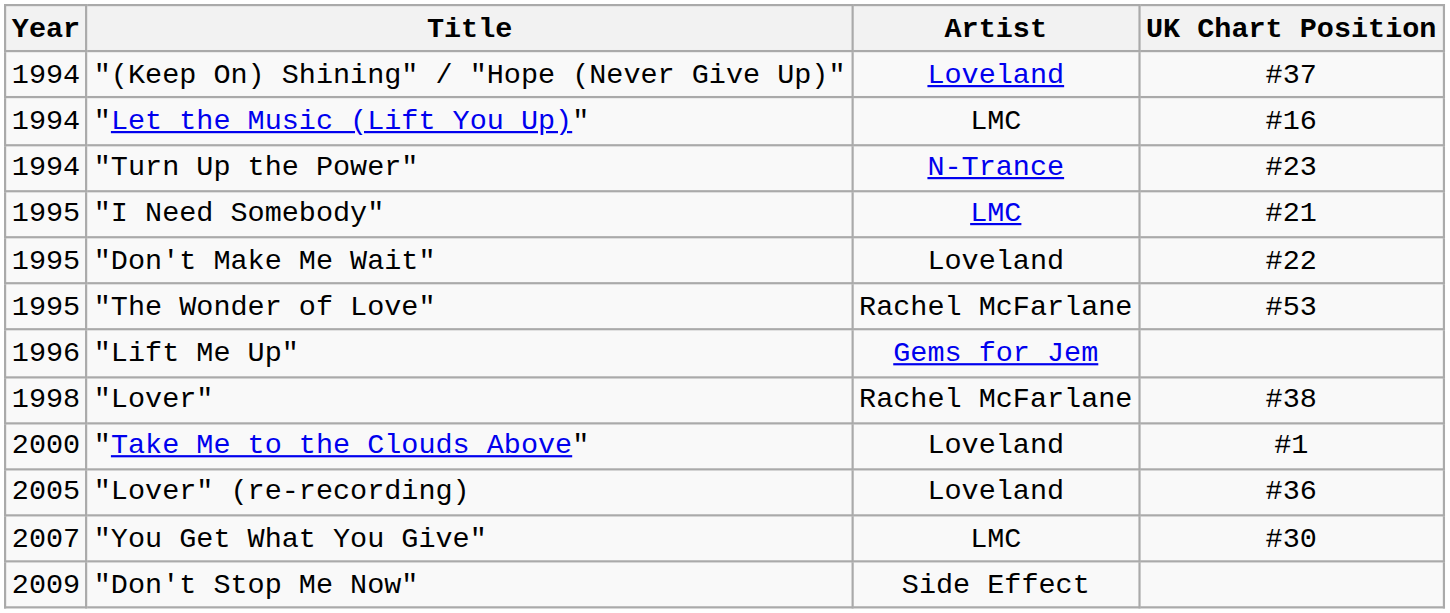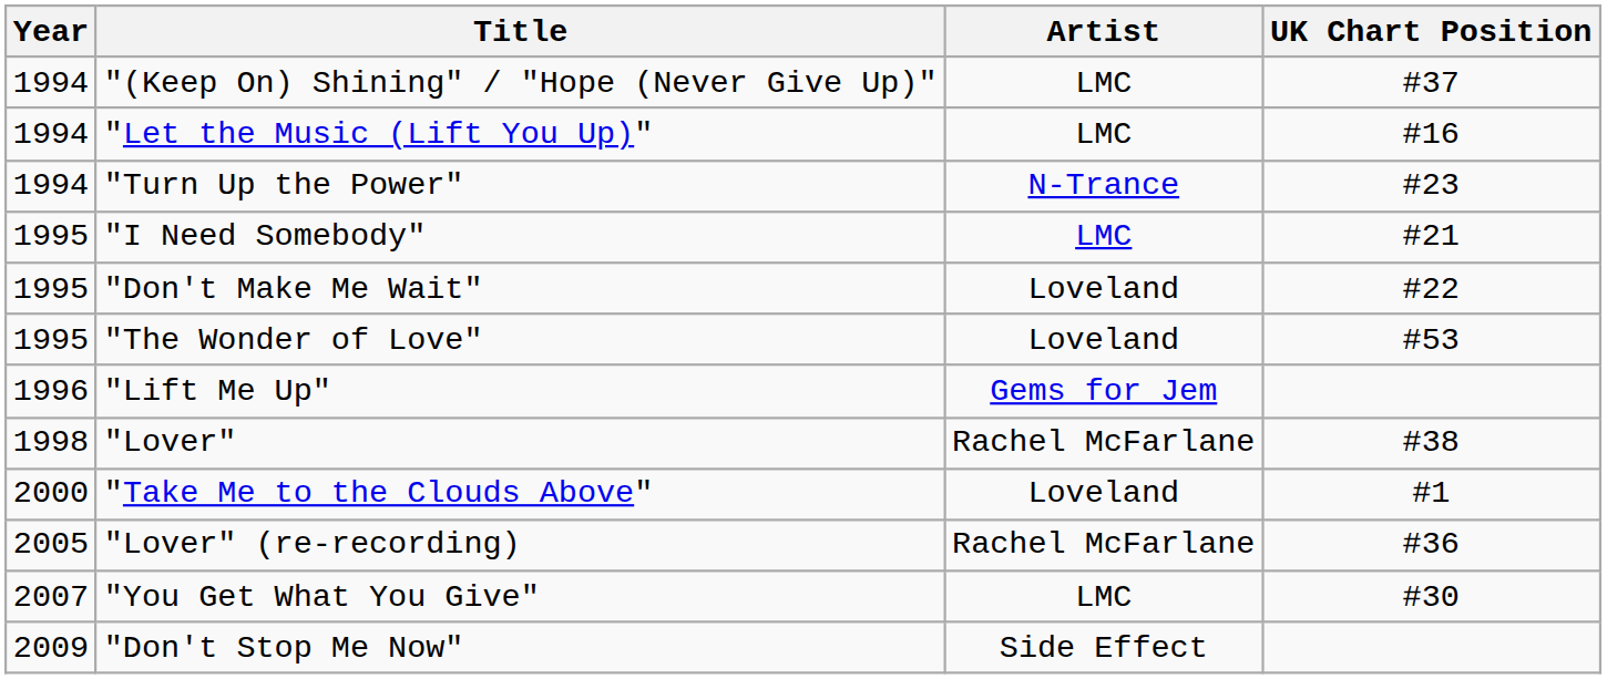 <table class="wikitable">
 <tr>
 <th style="text-align:center; vertical-align:top;">Year</th>
 <th style="text-align:center; vertical-align:top;">Title</th>
 <th style="text-align:center;" valgin="top">Artist</th>
 <th style="text-align:center; vertical-align:top;">UK Chart Position</th>
 </tr>
 <tr>
 <td style="text-align:center; vertical-align:top;">1994</td>
 <td style="text-align:left; vertical-align:top;">"(Keep On) Shining" / "Hope (Never Give Up)"</td>
-<td style="text-align:center;" valgin="top"><a href='#'>Loveland</a></td>
+<td style="text-align:center;" valgin="top">LMC</td>
 <td style="text-align:center; vertical-align:top;">#37</td>
 </tr>
 <tr>
 <td style="text-align:center; vertical-align:top;">1994</td>
 <td style="text-align:left; vertical-align:top;">"<a href='#'>Let the Music (Lift You Up)</a>"</td>
 <td style="text-align:center;" valgin="top">LMC</td>
 <td style="text-align:center; vertical-align:top;">#16</td>
 </tr>
 <tr>
 <td style="text-align:center; vertical-align:top;">1994</td>
 <td style="text-align:left; vertical-align:top;">"Turn Up the Power"</td>
 <td style="text-align:center;" valgin="top"><a href='#'>N-Trance</a></td>
 <td style="text-align:center; vertical-align:top;">#23</td>
 </tr>
 <tr>
 <td style="text-align:center; vertical-align:top;">1995</td>
 <td style="text-align:left; vertical-align:top;">"I Need Somebody"</td>
 <td style="text-align:center;" valgin="top"><a href='#'>LMC</a></td>
 <td style="text-align:center; vertical-align:top;">#21</td>
 </tr>
 <tr>
 <td style="text-align:center; vertical-align:top;">1995</td>
 <td style="text-align:left; vertical-align:top;">"Don't Make Me Wait"</td>
 <td style="text-align:center;" valgin="top">Loveland</td>
 <td style="text-align:center; vertical-align:top;">#22</td>
 </tr>
 <tr>
 <td style="text-align:center; vertical-align:top;">1995</td>
 <td style="text-align:left; vertical-align:top;">"The Wonder of Love"</td>
-<td style="text-align:center;" valgin="top">Rachel McFarlane</td>
+<td style="text-align:center;" valgin="top">Loveland</td>
 <td style="text-align:center; vertical-align:top;">#53</td>
 </tr>
 <tr>
 <td style="text-align:center; vertical-align:top;">1996</td>
 <td style="text-align:left; vertical-align:top;">"Lift Me Up"</td>
 <td style="text-align:center;" valgin="top"><a href='#'>Gems for Jem</a></td>
 <td style="text-align:center; vertical-align:top;"></td>
 </tr>
 <tr>
 <td style="text-align:center; vertical-align:top;">1998</td>
 <td style="text-align:left; vertical-align:top;">"Lover"</td>
 <td style="text-align:center;" valgin="top">Rachel McFarlane</td>
 <td style="text-align:center; vertical-align:top;">#38</td>
 </tr>
 <tr>
 <td style="text-align:center; vertical-align:top;">2000</td>
 <td style="text-align:left; vertical-align:top;">"<a href='#'>Take Me to the Clouds Above</a>"</td>
 <td style="text-align:center;" valgin="top">Loveland</td>
 <td style="text-align:center; vertical-align:top;">#1</td>
 </tr>
 <tr>
 <td style="text-align:center; vertical-align:top;">2005</td>
 <td style="text-align:left; vertical-align:top;">"Lover" (re-recording)</td>
-<td style="text-align:center;" valgin="top">Loveland</td>
+<td style="text-align:center;" valgin="top">Rachel McFarlane</td>
 <td style="text-align:center; vertical-align:top;">#36</td>
 </tr>
 <tr>
 <td style="text-align:center; vertical-align:top;">2007</td>
 <td style="text-align:left; vertical-align:top;">"You Get What You Give"</td>
 <td style="text-align:center;" valgin="top">LMC</td>
 <td style="text-align:center; vertical-align:top;">#30</td>
 </tr>
 <tr>
 <td style="text-align:center; vertical-align:top;">2009</td>
 <td style="text-align:left; vertical-align:top;">"Don't Stop Me Now"</td>
 <td style="text-align:center;" valgin="top">Side Effect</td>
 <td style="text-align:center; vertical-align:top;"></td>
 </tr>
 </table>
